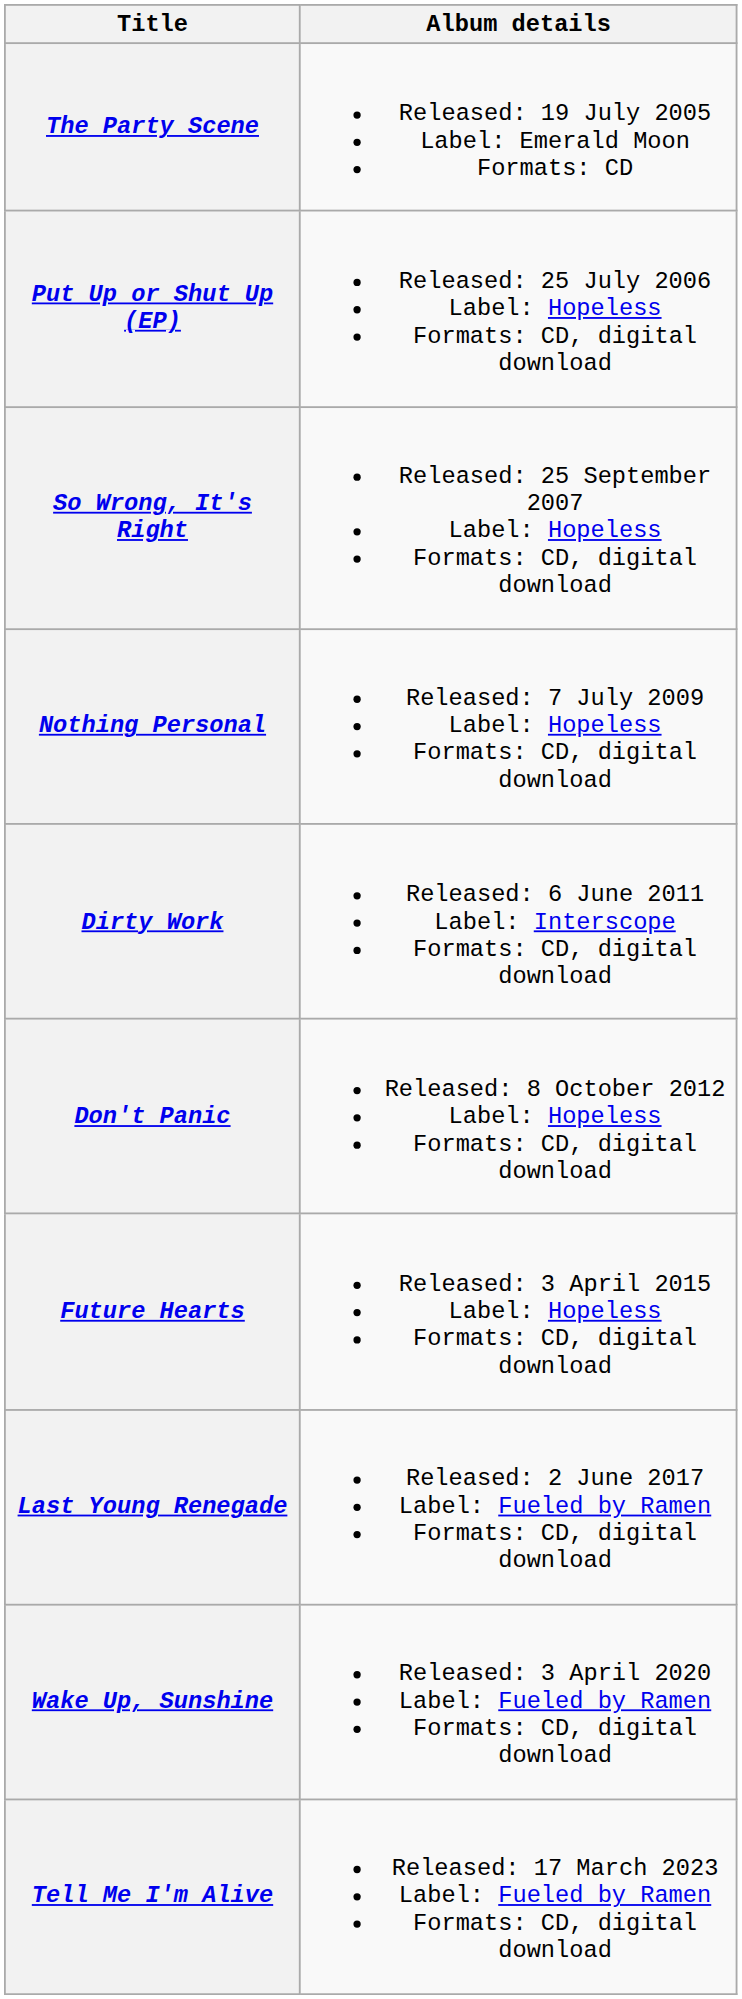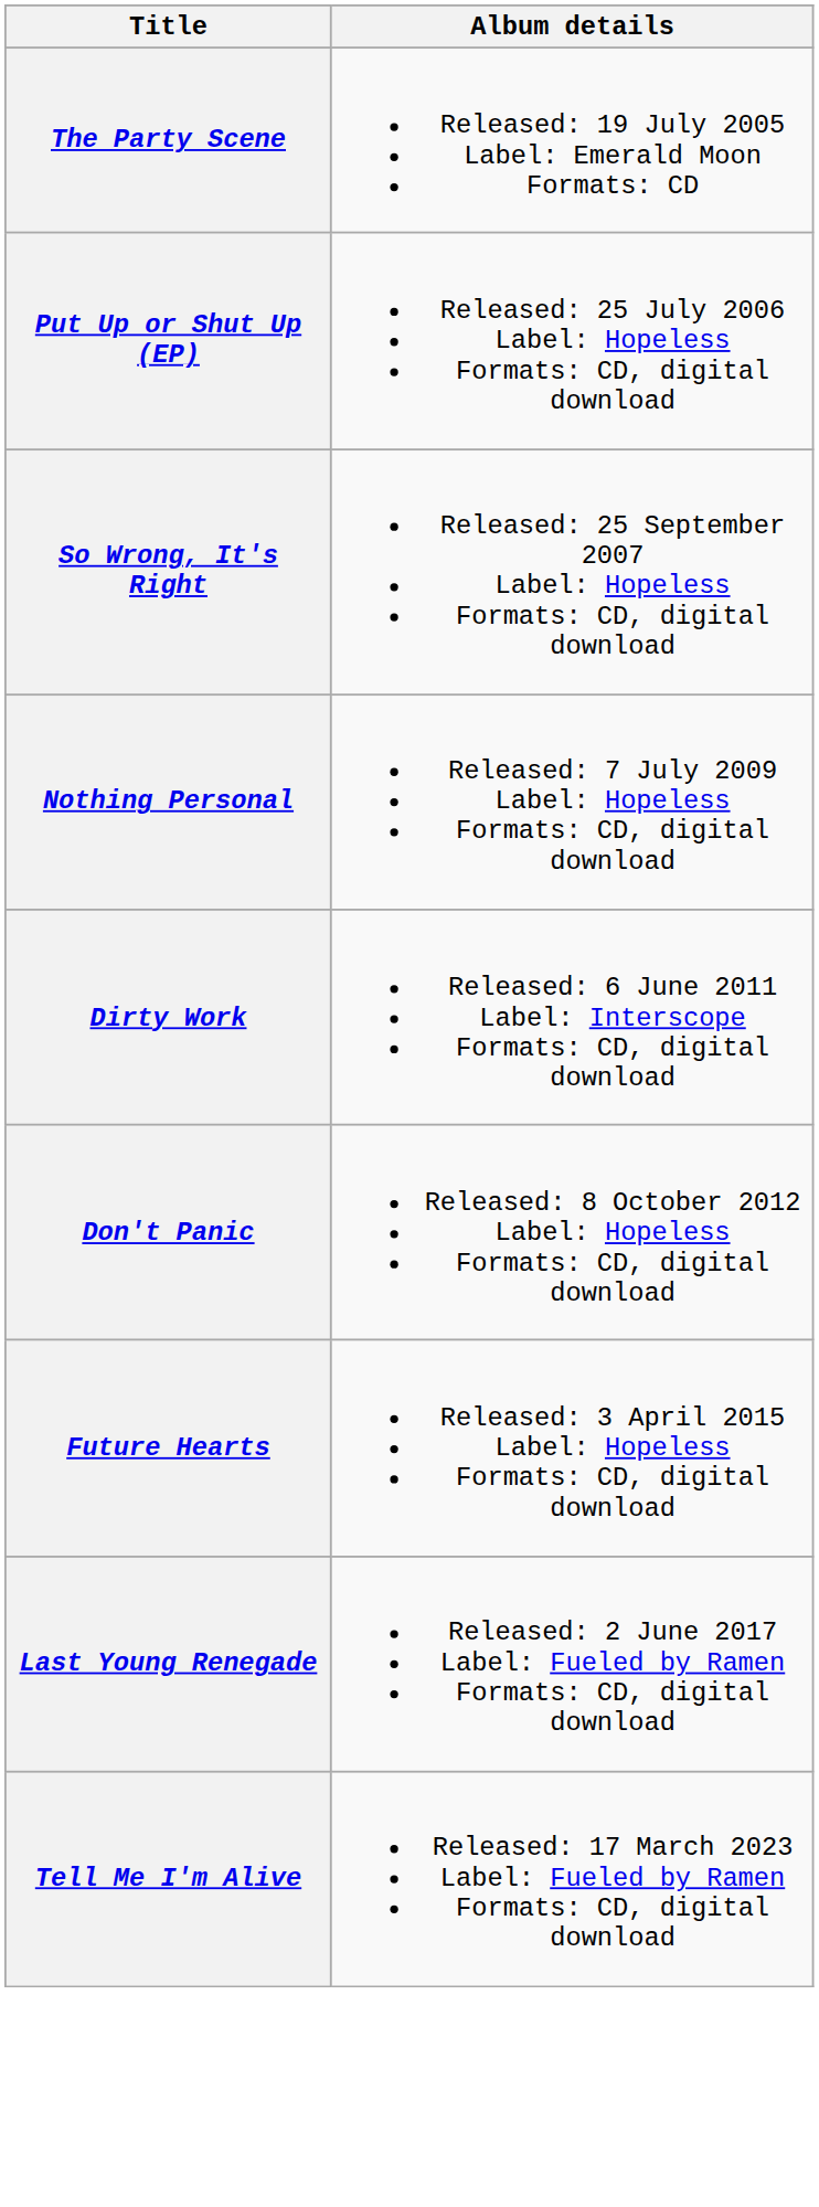 <table class="wikitable plainrowheaders" style="text-align:center;">
 <tr>
 <th scope="col" style="width:12em;">Title</th>
 <th scope="col" style="width:18em;">Album details</th>
 </tr>
 <tr>
 <th scope="row"><em><a href='#'>The Party Scene</a></em></th>
 <td><br><ul><li>Released: 19 July 2005</li><li>Label: Emerald Moon</li><li>Formats: CD</li></ul></td>
 </tr>
 <tr>
 <th scope="row"><em><a href='#'>Put Up or Shut Up (EP)</a></em></th>
 <td><br><ul><li>Released: 25 July 2006</li><li>Label: <a href='#'>Hopeless</a></li><li>Formats: CD, digital download</li></ul></td>
 </tr>
 <tr>
 <th scope="row"><em><a href='#'>So Wrong, It's Right</a></em></th>
 <td><br><ul><li>Released: 25 September 2007</li><li>Label: <a href='#'>Hopeless</a></li><li>Formats: CD, digital download</li></ul></td>
 </tr>
 <tr>
 <th scope="row"><em><a href='#'>Nothing Personal</a></em></th>
 <td><br><ul><li>Released: 7 July 2009</li><li>Label: <a href='#'>Hopeless</a></li><li>Formats: CD, digital download</li></ul></td>
 </tr>
 <tr>
 <th scope="row"><em><a href='#'>Dirty Work</a></em></th>
 <td><br><ul><li>Released: 6 June 2011</li><li>Label: <a href='#'>Interscope</a></li><li>Formats: CD, digital download</li></ul></td>
 </tr>
 <tr>
 <th scope="row"><em><a href='#'>Don't Panic</a></em></th>
 <td><br><ul><li>Released: 8 October 2012</li><li>Label: <a href='#'>Hopeless</a></li><li>Formats: CD, digital download</li></ul></td>
 </tr>
 <tr>
 <th scope="row"><em><a href='#'>Future Hearts</a></em></th>
 <td><br><ul><li>Released: 3 April 2015</li><li>Label: <a href='#'>Hopeless</a></li><li>Formats: CD, digital download</li></ul></td>
 </tr>
 <tr>
 <th scope="row"><em><a href='#'>Last Young Renegade</a></em></th>
 <td><br><ul><li>Released: 2 June 2017</li><li>Label: <a href='#'>Fueled by Ramen</a></li><li>Formats: CD, digital download</li></ul></td>
 </tr>
 <tr>
-<th scope="row"><em><a href='#'>Wake Up, Sunshine</a></em></th>
-<td><br><ul><li>Released: 3 April 2020</li><li>Label: <a href='#'>Fueled by Ramen</a></li><li>Formats: CD, digital download</li></ul></td>
-</tr>
-<tr>
 <th scope="row"><em><a href='#'>Tell Me I'm Alive</a></em></th>
 <td><br><ul><li>Released: 17 March 2023</li><li>Label: <a href='#'>Fueled by Ramen</a></li><li>Formats: CD, digital download</li></ul></td>
 </tr>
 </table>
